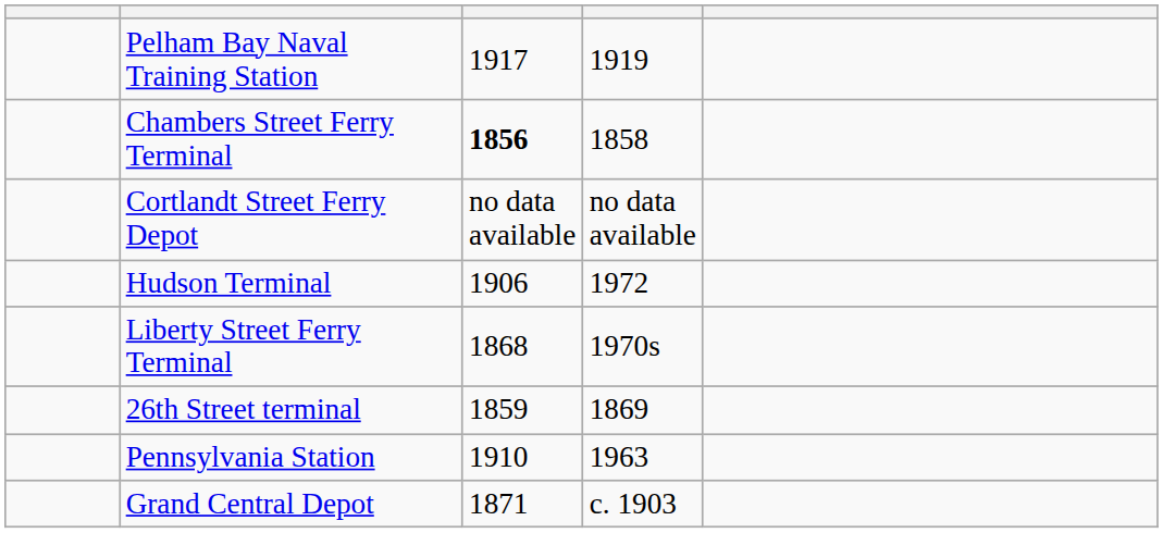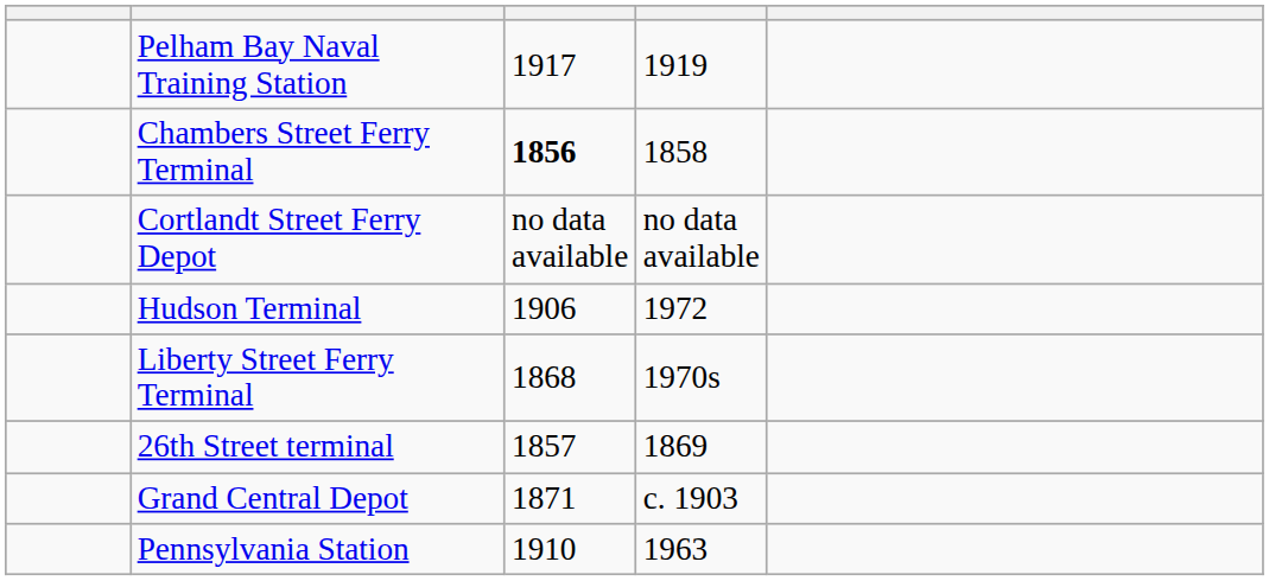 <table class="wikitable sortable" style="width:100%;">
 <tr>
 <th style="width:10%;"></th>
 <th style="width:30%;"></th>
 <th style="width:10%;"></th>
 <th style="width:10%;"></th>
 <th style="width:40%;"></th>
 </tr>
 <tr>
 <td></td>
 <td><a href='#'>Pelham Bay Naval Training Station</a></td>
 <td>1917</td>
 <td>1919</td>
 <td></td>
 </tr>
 <tr>
 <td></td>
 <td><a href='#'>Chambers Street Ferry Terminal</a></td>
 <td><strong>1856</strong></td>
 <td>1858</td>
 <td></td>
 </tr>
 <tr>
 <td></td>
 <td><a href='#'>Cortlandt Street Ferry Depot</a></td>
 <td>no data available</td>
 <td>no data available</td>
 <td></td>
 </tr>
 <tr>
 <td></td>
 <td><a href='#'>Hudson Terminal</a></td>
 <td>1906</td>
 <td>1972</td>
 <td></td>
 </tr>
 <tr>
 <td></td>
 <td><a href='#'>Liberty Street Ferry Terminal</a></td>
 <td>1868</td>
 <td>1970s</td>
 <td></td>
 </tr>
 <tr>
 <td></td>
 <td><a href='#'>26th Street terminal</a></td>
-<td>1859</td>
+<td>1857</td>
 <td>1869</td>
+<td></td>
+</tr>
+<tr>
+<td></td>
+<td><a href='#'>Grand Central Depot</a></td>
+<td>1871</td>
+<td>c. 1903</td>
 <td></td>
 </tr>
 <tr>
 <td></td>
 <td><a href='#'>Pennsylvania Station</a></td>
 <td>1910</td>
 <td>1963</td>
 <td></td>
 </tr>
-<tr>
-<td></td>
-<td><a href='#'>Grand Central Depot</a></td>
-<td>1871</td>
-<td>c. 1903</td>
-<td></td>
-</tr>
 </table>
